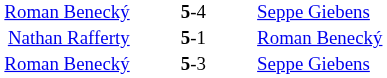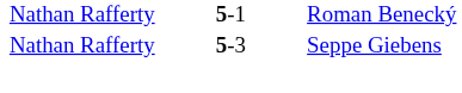 <table style="text-align:center">
 <tr>
 <th width=223></th>
 <th width=100></th>
 <th width=223></th>
 </tr>
 <tr>
-<td align=right><a href='#'>Roman Benecký</a> </td>
-<td><strong>5</strong>-4</td>
-<td align=left> <a href='#'>Seppe Giebens</a></td>
-</tr>
-<tr>
 <td align=right><a href='#'>Nathan Rafferty</a> </td>
 <td><strong>5</strong>-1</td>
 <td align=left> <a href='#'>Roman Benecký</a></td>
 </tr>
 <tr>
-<td align=right><a href='#'>Roman Benecký</a> </td>
+<td align=right><a href='#'>Nathan Rafferty</a> </td>
 <td><strong>5</strong>-3</td>
 <td align=left> <a href='#'>Seppe Giebens</a></td>
 </tr>
 </table>
